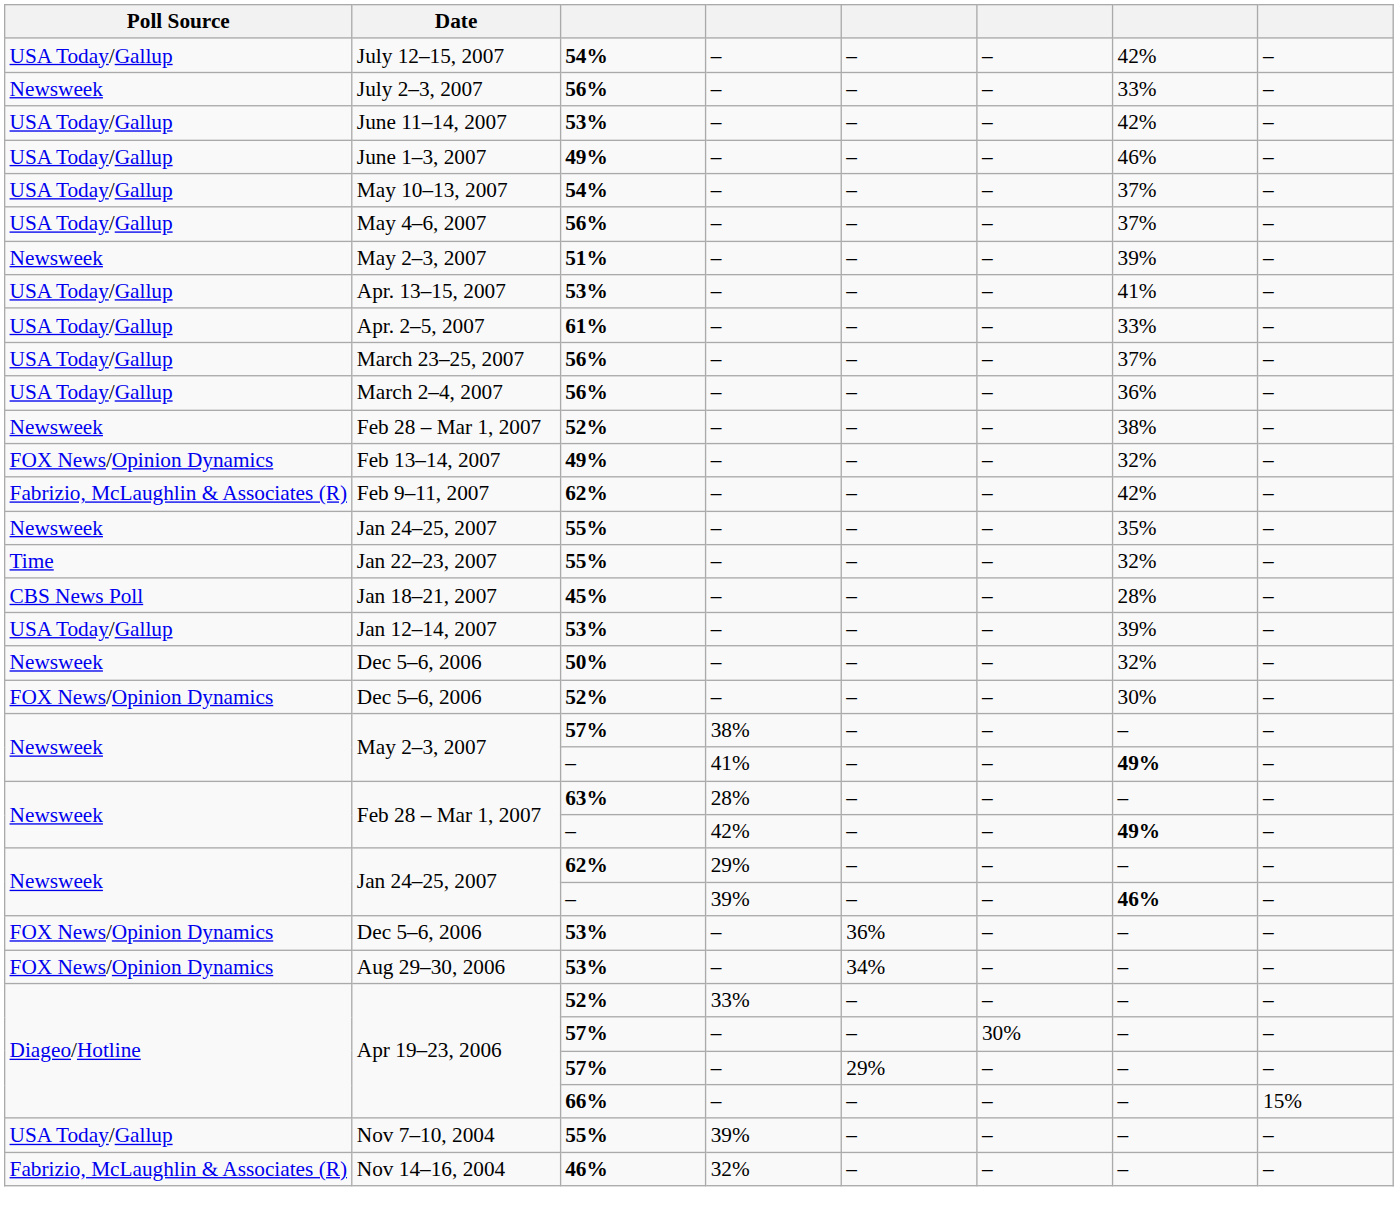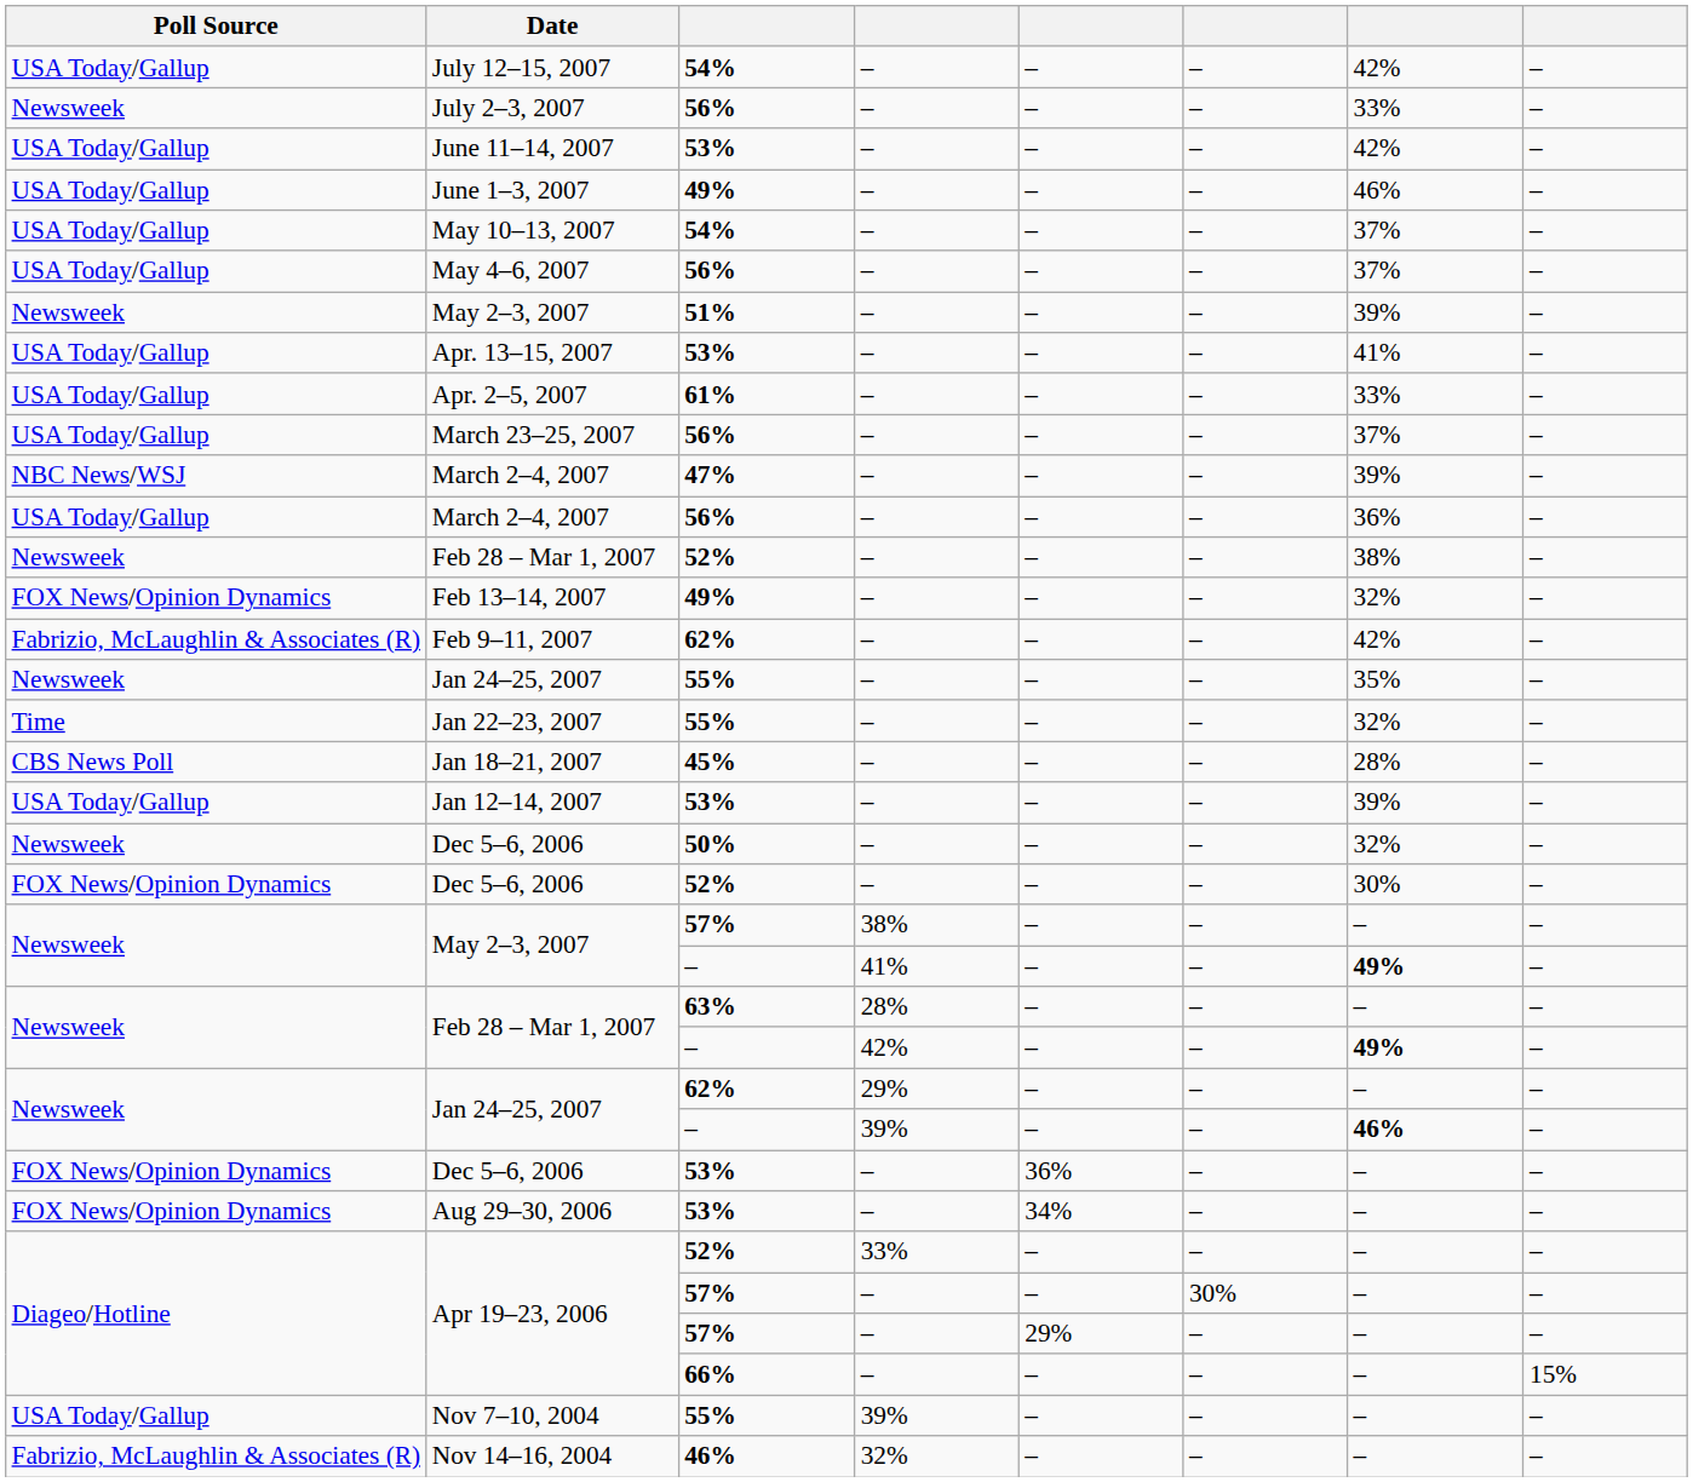 <table class="wikitable sortable">
 <tr>
 <th width="25%">Poll Source</th>
 <th width="15%">Date</th>
 <th></th>
 <th></th>
 <th></th>
 <th></th>
 <th></th>
 <th></th>
 </tr>
 <tr>
 <td><a href='#'>USA Today</a>/<a href='#'>Gallup</a></td>
 <td>July 12–15, 2007</td>
 <td><strong>54%</strong></td>
 <td>–</td>
 <td>–</td>
 <td>–</td>
 <td>42%</td>
 <td>–</td>
 </tr>
 <tr>
 <td><a href='#'>Newsweek</a></td>
 <td>July 2–3, 2007</td>
 <td><strong>56%</strong></td>
 <td>–</td>
 <td>–</td>
 <td>–</td>
 <td>33%</td>
 <td>–</td>
 </tr>
 <tr>
 <td><a href='#'>USA Today</a>/<a href='#'>Gallup</a></td>
 <td>June 11–14, 2007</td>
 <td><strong>53%</strong></td>
 <td>–</td>
 <td>–</td>
 <td>–</td>
 <td>42%</td>
 <td>–</td>
 </tr>
 <tr>
 <td><a href='#'>USA Today</a>/<a href='#'>Gallup</a></td>
 <td>June 1–3, 2007</td>
 <td><strong>49%</strong></td>
 <td>–</td>
 <td>–</td>
 <td>–</td>
 <td>46%</td>
 <td>–</td>
 </tr>
 <tr>
 <td><a href='#'>USA Today</a>/<a href='#'>Gallup</a></td>
 <td>May 10–13, 2007</td>
 <td><strong>54%</strong></td>
 <td>–</td>
 <td>–</td>
 <td>–</td>
 <td>37%</td>
 <td>–</td>
 </tr>
 <tr>
 <td><a href='#'>USA Today</a>/<a href='#'>Gallup</a></td>
 <td>May 4–6, 2007</td>
 <td><strong>56%</strong></td>
 <td>–</td>
 <td>–</td>
 <td>–</td>
 <td>37%</td>
 <td>–</td>
 </tr>
 <tr>
 <td><a href='#'>Newsweek</a></td>
 <td>May 2–3, 2007</td>
 <td><strong>51%</strong></td>
 <td>–</td>
 <td>–</td>
 <td>–</td>
 <td>39%</td>
 <td>–</td>
 </tr>
 <tr>
 <td><a href='#'>USA Today</a>/<a href='#'>Gallup</a></td>
 <td>Apr. 13–15, 2007</td>
 <td><strong>53%</strong></td>
 <td>–</td>
 <td>–</td>
 <td>–</td>
 <td>41%</td>
 <td>–</td>
 </tr>
 <tr>
 <td><a href='#'>USA Today</a>/<a href='#'>Gallup</a></td>
 <td>Apr. 2–5, 2007</td>
 <td><strong>61%</strong></td>
 <td>–</td>
 <td>–</td>
 <td>–</td>
 <td>33%</td>
 <td>–</td>
 </tr>
 <tr>
 <td><a href='#'>USA Today</a>/<a href='#'>Gallup</a></td>
 <td>March 23–25, 2007</td>
 <td><strong>56%</strong></td>
 <td>–</td>
 <td>–</td>
 <td>–</td>
 <td>37%</td>
+<td>–</td>
+</tr>
+<tr>
+<td><a href='#'>NBC News</a>/<a href='#'>WSJ</a></td>
+<td>March 2–4, 2007</td>
+<td><strong>47%</strong></td>
+<td>–</td>
+<td>–</td>
+<td>–</td>
+<td>39%</td>
 <td>–</td>
 </tr>
 <tr>
 <td><a href='#'>USA Today</a>/<a href='#'>Gallup</a></td>
 <td>March 2–4, 2007</td>
 <td><strong>56%</strong></td>
 <td>–</td>
 <td>–</td>
 <td>–</td>
 <td>36%</td>
 <td>–</td>
 </tr>
 <tr>
 <td><a href='#'>Newsweek</a></td>
 <td>Feb 28 – Mar 1, 2007</td>
 <td><strong>52%</strong></td>
 <td>–</td>
 <td>–</td>
 <td>–</td>
 <td>38%</td>
 <td>–</td>
 </tr>
 <tr>
 <td><a href='#'>FOX News</a>/<a href='#'>Opinion Dynamics</a></td>
 <td>Feb 13–14, 2007</td>
 <td><strong>49%</strong></td>
 <td>–</td>
 <td>–</td>
 <td>–</td>
 <td>32%</td>
 <td>–</td>
 </tr>
 <tr>
 <td><a href='#'>Fabrizio, McLaughlin & Associates (R)</a></td>
 <td>Feb 9–11, 2007</td>
 <td><strong>62%</strong></td>
 <td>–</td>
 <td>–</td>
 <td>–</td>
 <td>42%</td>
 <td>–</td>
 </tr>
 <tr>
 <td><a href='#'>Newsweek</a></td>
 <td>Jan 24–25, 2007</td>
 <td><strong>55%</strong></td>
 <td>–</td>
 <td>–</td>
 <td>–</td>
 <td>35%</td>
 <td>–</td>
 </tr>
 <tr>
 <td><a href='#'>Time</a></td>
 <td>Jan 22–23, 2007</td>
 <td><strong>55%</strong></td>
 <td>–</td>
 <td>–</td>
 <td>–</td>
 <td>32%</td>
 <td>–</td>
 </tr>
 <tr>
 <td><a href='#'>CBS News Poll</a></td>
 <td>Jan 18–21, 2007</td>
 <td><strong>45%</strong></td>
 <td>–</td>
 <td>–</td>
 <td>–</td>
 <td>28%</td>
 <td>–</td>
 </tr>
 <tr>
 <td><a href='#'>USA Today</a>/<a href='#'>Gallup</a></td>
 <td>Jan 12–14, 2007</td>
 <td><strong>53%</strong></td>
 <td>–</td>
 <td>–</td>
 <td>–</td>
 <td>39%</td>
 <td>–</td>
 </tr>
 <tr>
 <td><a href='#'>Newsweek</a></td>
 <td>Dec 5–6, 2006</td>
 <td><strong>50%</strong></td>
 <td>–</td>
 <td>–</td>
 <td>–</td>
 <td>32%</td>
 <td>–</td>
 </tr>
 <tr>
 <td><a href='#'>FOX News</a>/<a href='#'>Opinion Dynamics</a></td>
 <td>Dec 5–6, 2006</td>
 <td><strong>52%</strong></td>
 <td>–</td>
 <td>–</td>
 <td>–</td>
 <td>30%</td>
 <td>–</td>
 </tr>
 <tr>
 <td rowspan="2"><a href='#'>Newsweek</a></td>
 <td rowspan="2">May 2–3, 2007</td>
 <td><strong>57%</strong></td>
 <td>38%</td>
 <td>–</td>
 <td>–</td>
 <td>–</td>
 <td>–</td>
 </tr>
 <tr>
 <td>–</td>
 <td>41%</td>
 <td>–</td>
 <td>–</td>
 <td><strong>49%</strong></td>
 <td>–</td>
 </tr>
 <tr>
 <td rowspan="2"><a href='#'>Newsweek</a></td>
 <td rowspan="2">Feb 28 – Mar 1, 2007</td>
 <td><strong>63%</strong></td>
 <td>28%</td>
 <td>–</td>
 <td>–</td>
 <td>–</td>
 <td>–</td>
 </tr>
 <tr>
 <td>–</td>
 <td>42%</td>
 <td>–</td>
 <td>–</td>
 <td><strong>49%</strong></td>
 <td>–</td>
 </tr>
 <tr>
 <td rowspan="2"><a href='#'>Newsweek</a></td>
 <td rowspan="2">Jan 24–25, 2007</td>
 <td><strong>62%</strong></td>
 <td>29%</td>
 <td>–</td>
 <td>–</td>
 <td>–</td>
 <td>–</td>
 </tr>
 <tr>
 <td>–</td>
 <td>39%</td>
 <td>–</td>
 <td>–</td>
 <td><strong>46%</strong></td>
 <td>–</td>
 </tr>
 <tr>
 <td><a href='#'>FOX News</a>/<a href='#'>Opinion Dynamics</a></td>
 <td>Dec 5–6, 2006</td>
 <td><strong>53%</strong></td>
 <td>–</td>
 <td>36%</td>
 <td>–</td>
 <td>–</td>
 <td>–</td>
 </tr>
 <tr>
 <td><a href='#'>FOX News</a>/<a href='#'>Opinion Dynamics</a></td>
 <td>Aug 29–30, 2006</td>
 <td><strong>53%</strong></td>
 <td>–</td>
 <td>34%</td>
 <td>–</td>
 <td>–</td>
 <td>–</td>
 </tr>
 <tr>
 <td rowspan="4"><a href='#'>Diageo</a>/<a href='#'>Hotline</a></td>
 <td rowspan="4">Apr 19–23, 2006</td>
 <td><strong>52%</strong></td>
 <td>33%</td>
 <td>–</td>
 <td>–</td>
 <td>–</td>
 <td>–</td>
 </tr>
 <tr>
 <td><strong>57%</strong></td>
 <td>–</td>
 <td>–</td>
 <td>30%</td>
 <td>–</td>
 <td>–</td>
 </tr>
 <tr>
 <td><strong>57%</strong></td>
 <td>–</td>
 <td>29%</td>
 <td>–</td>
 <td>–</td>
 <td>–</td>
 </tr>
 <tr>
 <td><strong>66%</strong></td>
 <td>–</td>
 <td>–</td>
 <td>–</td>
 <td>–</td>
 <td>15%</td>
 </tr>
 <tr>
 <td><a href='#'>USA Today</a>/<a href='#'>Gallup</a></td>
 <td>Nov 7–10, 2004</td>
 <td><strong>55%</strong></td>
 <td>39%</td>
 <td>–</td>
 <td>–</td>
 <td>–</td>
 <td>–</td>
 </tr>
 <tr>
 <td><a href='#'>Fabrizio, McLaughlin & Associates (R)</a></td>
 <td>Nov 14–16, 2004</td>
 <td><strong>46%</strong></td>
 <td>32%</td>
 <td>–</td>
 <td>–</td>
 <td>–</td>
 <td>–</td>
 </tr>
 </table>
